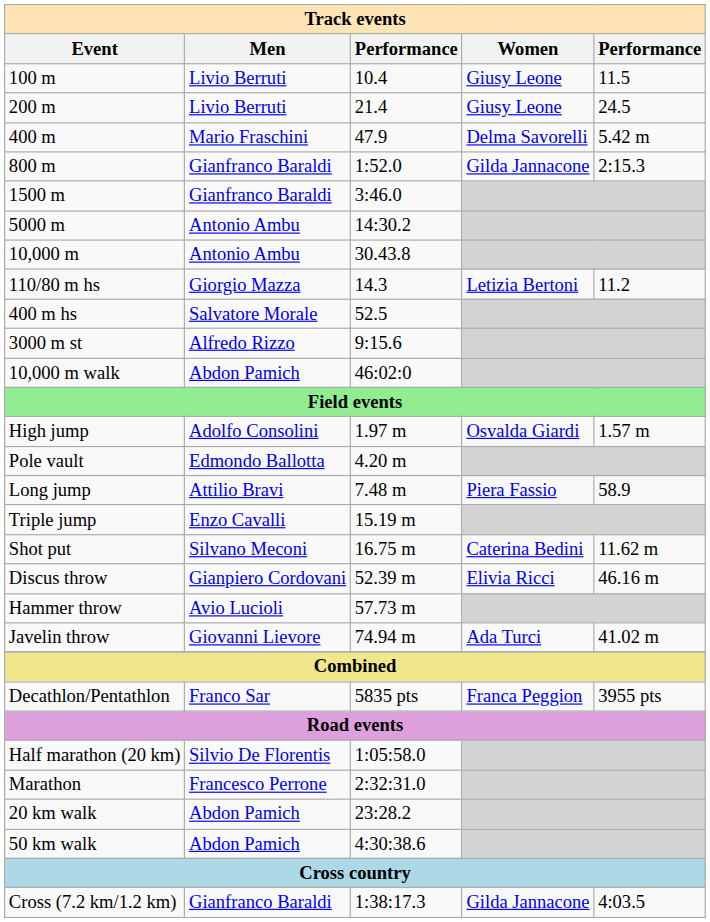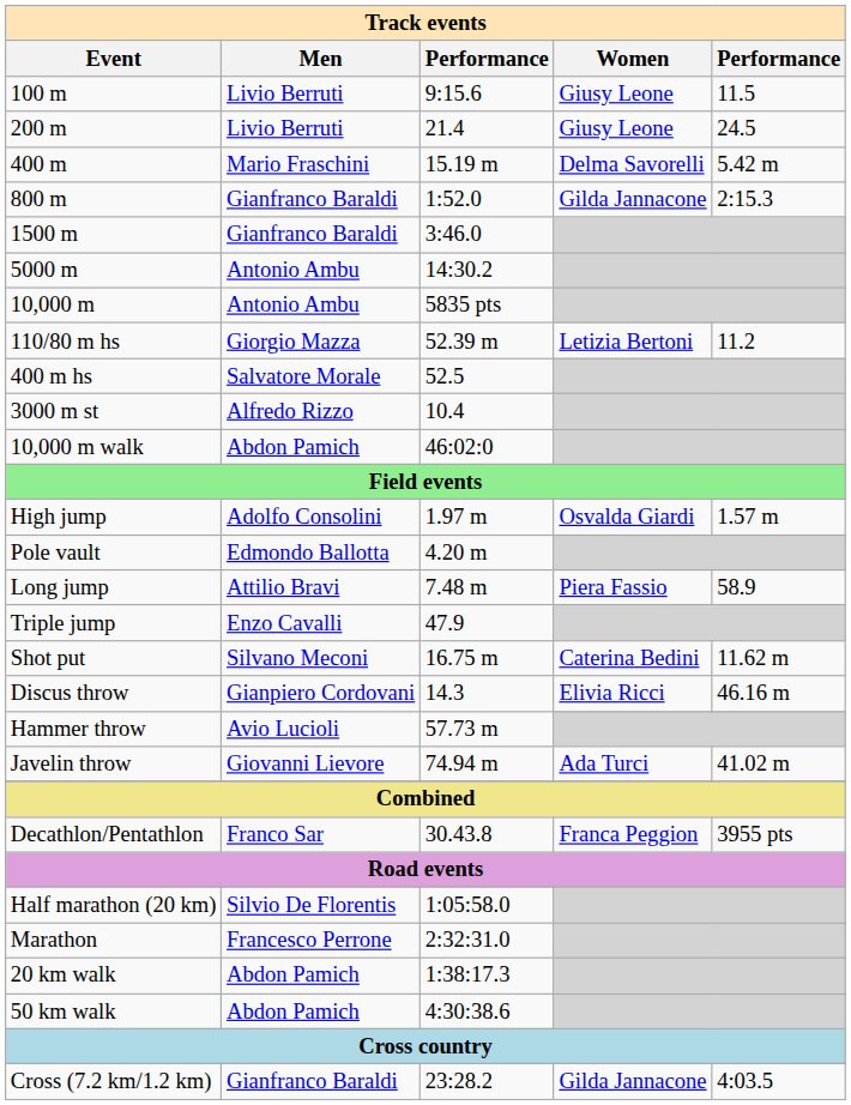 <table class="wikitable" width= style="font-size:100%; text-align:center;">
 <tr bgcolor=moccasin>
 <td align=center colspan=5><strong>Track events</strong></td>
 </tr>
 <tr>
 <th>Event</th>
 <th>Men</th>
 <th>Performance</th>
 <th>Women</th>
 <th>Performance</th>
 </tr>
 <tr>
 <td>100 m</td>
 <td align=left><a href='#'>Livio Berruti</a></td>
-<td>10.4</td>
+<td>9:15.6</td>
 <td align=left><a href='#'>Giusy Leone</a></td>
 <td>11.5</td>
 </tr>
 <tr>
 <td>200 m</td>
 <td align=left><a href='#'>Livio Berruti</a></td>
 <td>21.4</td>
 <td align=left><a href='#'>Giusy Leone</a></td>
 <td>24.5</td>
 </tr>
 <tr>
 <td>400 m</td>
 <td align=left><a href='#'>Mario Fraschini</a></td>
-<td>47.9</td>
+<td>15.19 m</td>
 <td align=left><a href='#'>Delma Savorelli</a></td>
 <td>5.42 m</td>
 </tr>
 <tr>
 <td>800 m</td>
 <td align=left><a href='#'>Gianfranco Baraldi</a></td>
 <td>1:52.0</td>
 <td align=left><a href='#'>Gilda Jannacone</a></td>
 <td>2:15.3</td>
 </tr>
 <tr>
 <td>1500 m</td>
 <td align=left><a href='#'>Gianfranco Baraldi</a></td>
 <td>3:46.0</td>
 <td align=left bgcolor=lightgrey colspan=2></td>
 </tr>
 <tr>
 <td>5000 m</td>
 <td align=left><a href='#'>Antonio Ambu</a></td>
 <td>14:30.2</td>
 <td align=left bgcolor=lightgrey colspan=2></td>
 </tr>
 <tr>
 <td>10,000 m</td>
 <td align=left><a href='#'>Antonio Ambu</a></td>
-<td>30.43.8</td>
+<td>5835 pts</td>
 <td align=left bgcolor=lightgrey colspan=2></td>
 </tr>
 <tr>
 <td>110/80 m hs</td>
 <td align=left><a href='#'>Giorgio Mazza</a></td>
-<td>14.3</td>
+<td>52.39 m</td>
 <td align=left><a href='#'>Letizia Bertoni</a></td>
 <td>11.2</td>
 </tr>
 <tr>
 <td>400 m hs</td>
 <td align=left><a href='#'>Salvatore Morale</a></td>
 <td>52.5</td>
 <td align=left bgcolor=lightgrey colspan=2></td>
 </tr>
 <tr>
 <td>3000 m st</td>
 <td align=left><a href='#'>Alfredo Rizzo</a></td>
-<td>9:15.6</td>
+<td>10.4</td>
 <td align=left bgcolor=lightgrey colspan=2></td>
 </tr>
 <tr>
 <td>10,000 m walk</td>
 <td align=left><a href='#'>Abdon Pamich</a></td>
 <td>46:02:0</td>
 <td align=left bgcolor=lightgrey colspan=2></td>
 </tr>
 <tr bgcolor=lightgreen>
 <td align=center colspan=5><strong>Field events</strong></td>
 </tr>
 <tr>
 <td>High jump</td>
 <td align=left><a href='#'>Adolfo Consolini</a></td>
 <td>1.97 m</td>
 <td align=left><a href='#'>Osvalda Giardi</a></td>
 <td>1.57 m</td>
 </tr>
 <tr>
 <td>Pole vault</td>
 <td align=left><a href='#'>Edmondo Ballotta</a></td>
 <td>4.20 m</td>
 <td align=left bgcolor=lightgrey colspan=2></td>
 </tr>
 <tr>
 <td>Long jump</td>
 <td align=left><a href='#'>Attilio Bravi</a></td>
 <td>7.48 m</td>
 <td align=left><a href='#'>Piera Fassio</a></td>
 <td>58.9</td>
 </tr>
 <tr>
 <td>Triple jump</td>
 <td align=left><a href='#'>Enzo Cavalli</a></td>
-<td>15.19 m</td>
+<td>47.9</td>
 <td align=left bgcolor=lightgrey colspan=2></td>
 </tr>
 <tr>
 <td>Shot put</td>
 <td align=left><a href='#'>Silvano Meconi</a></td>
 <td>16.75 m</td>
 <td align=left><a href='#'>Caterina Bedini</a></td>
 <td>11.62 m</td>
 </tr>
 <tr>
 <td>Discus throw</td>
 <td align=left><a href='#'>Gianpiero Cordovani</a></td>
-<td>52.39 m</td>
+<td>14.3</td>
 <td align=left><a href='#'>Elivia Ricci</a></td>
 <td>46.16 m</td>
 </tr>
 <tr>
 <td>Hammer throw</td>
 <td align=left><a href='#'>Avio Lucioli</a></td>
 <td>57.73 m</td>
 <td align=left bgcolor=lightgrey colspan=2></td>
 </tr>
 <tr>
 <td>Javelin throw</td>
 <td align=left><a href='#'>Giovanni Lievore</a></td>
 <td>74.94 m</td>
 <td align=left><a href='#'>Ada Turci</a></td>
 <td>41.02 m</td>
 </tr>
 <tr>
 </tr>
 <tr bgcolor=khaki>
 <td align=center colspan=5><strong>Combined</strong></td>
 </tr>
 <tr>
 <td>Decathlon/Pentathlon</td>
 <td align=left><a href='#'>Franco Sar</a></td>
-<td>5835 pts</td>
+<td>30.43.8</td>
 <td align=left><a href='#'>Franca Peggion</a></td>
 <td>3955 pts</td>
 </tr>
 <tr bgcolor=plum>
 <td align=center colspan=5><strong>Road events</strong></td>
 </tr>
 <tr>
 <td>Half marathon (20 km)</td>
 <td align=left><a href='#'>Silvio De Florentis</a></td>
 <td>1:05:58.0</td>
 <td align=left bgcolor=lightgrey colspan=2></td>
 </tr>
 <tr>
 <td>Marathon</td>
 <td align=left><a href='#'>Francesco Perrone</a></td>
 <td>2:32:31.0</td>
 <td align=left bgcolor=lightgrey colspan=2></td>
 </tr>
 <tr>
 <td>20 km walk</td>
 <td align=left><a href='#'>Abdon Pamich</a></td>
-<td>23:28.2</td>
+<td>1:38:17.3</td>
 <td align=left bgcolor=lightgrey colspan=2></td>
 </tr>
 <tr>
 <td>50 km walk</td>
 <td align=left><a href='#'>Abdon Pamich</a></td>
 <td>4:30:38.6</td>
 <td align=left bgcolor=lightgrey colspan=2></td>
 </tr>
 <tr bgcolor=lightblue>
 <td align=center colspan=5><strong>Cross country</strong></td>
 </tr>
 <tr>
 <td>Cross (7.2 km/1.2 km)</td>
 <td align=left><a href='#'>Gianfranco Baraldi</a></td>
-<td>1:38:17.3</td>
+<td>23:28.2</td>
 <td align=left><a href='#'>Gilda Jannacone</a></td>
 <td>4:03.5</td>
 </tr>
 </table>
